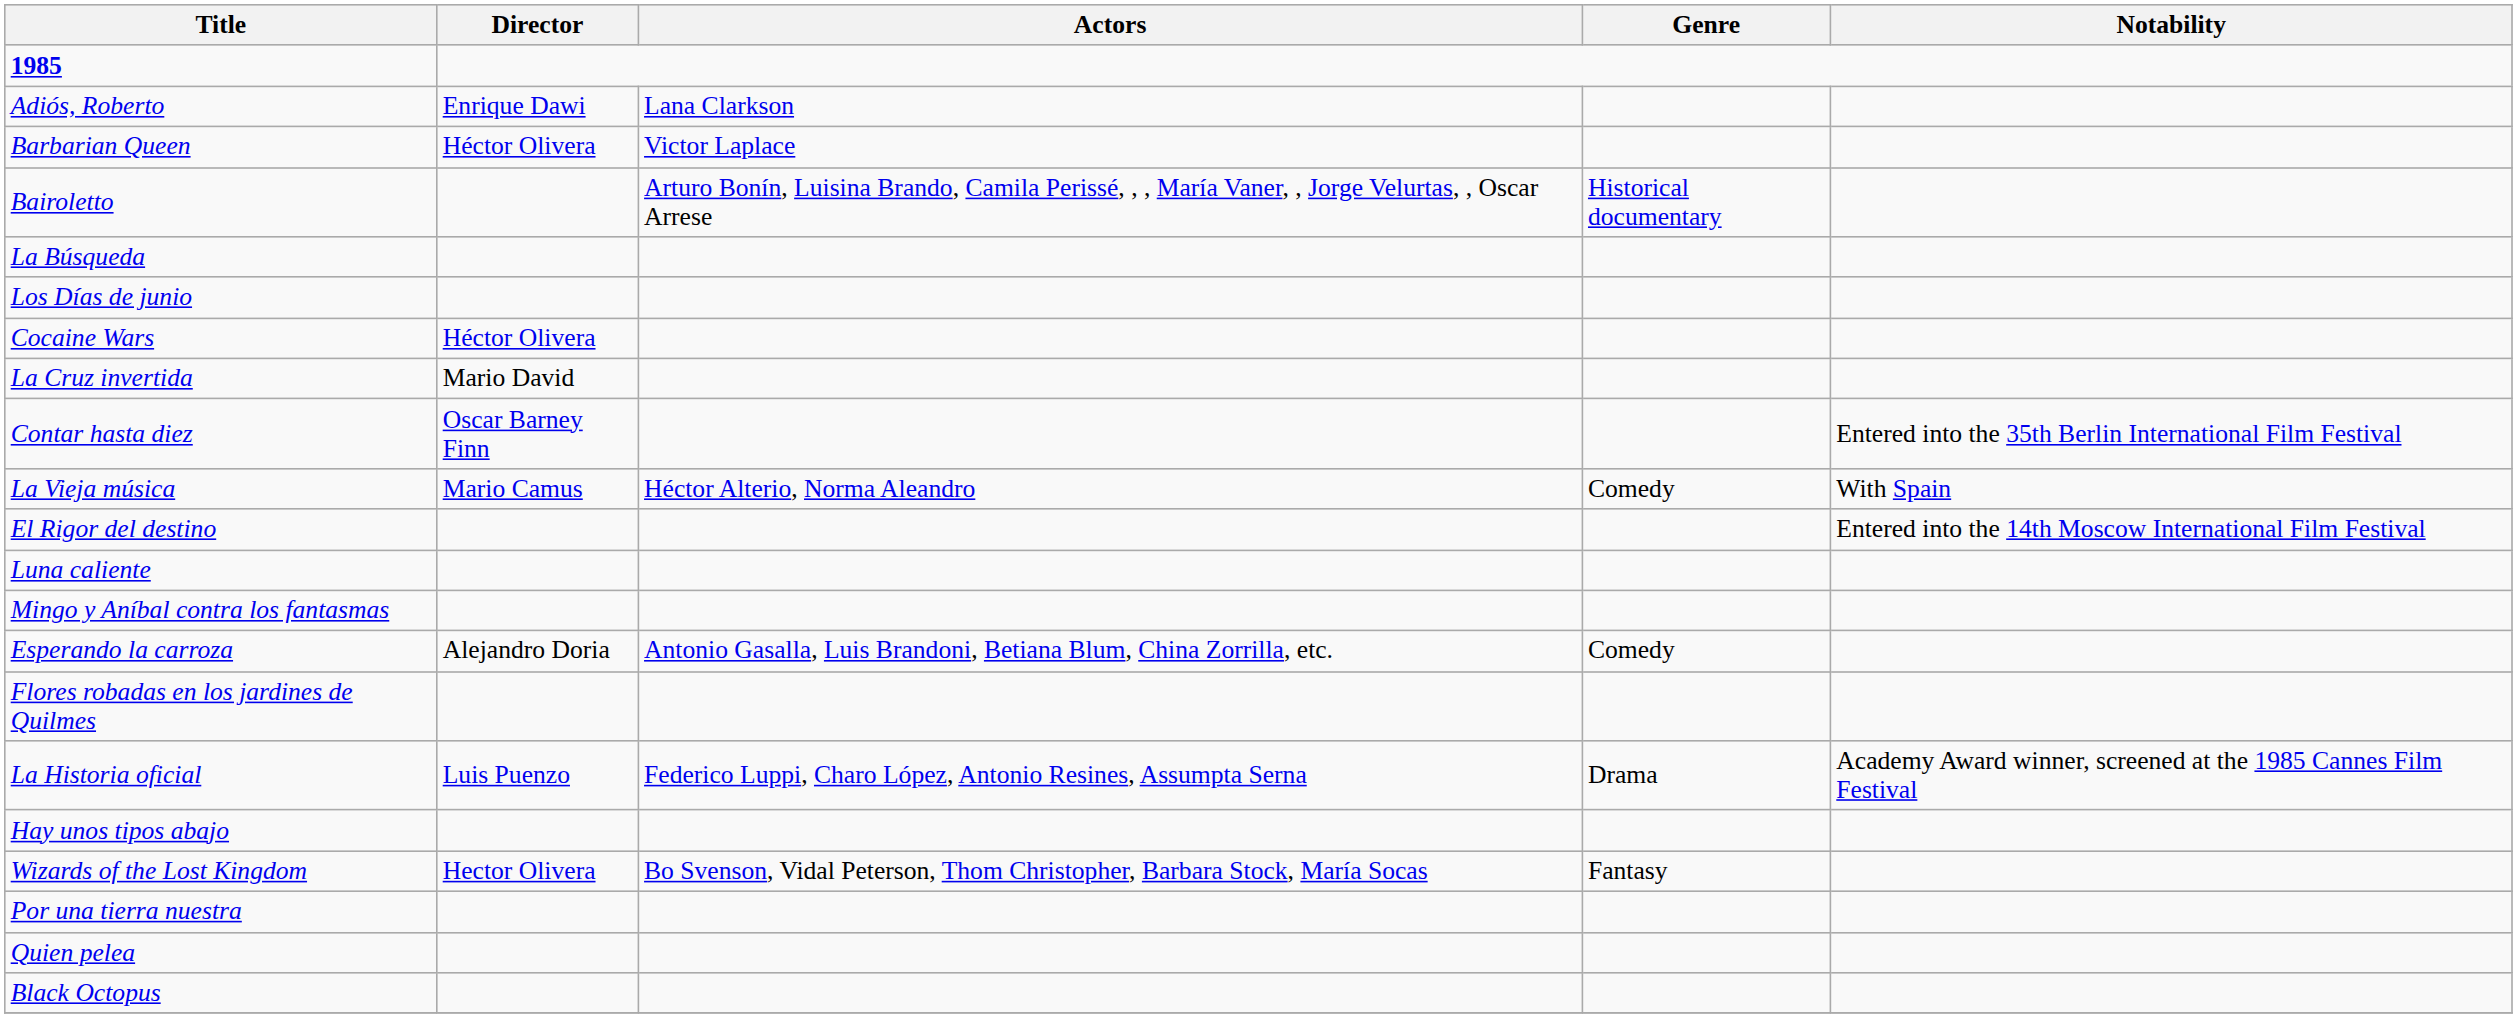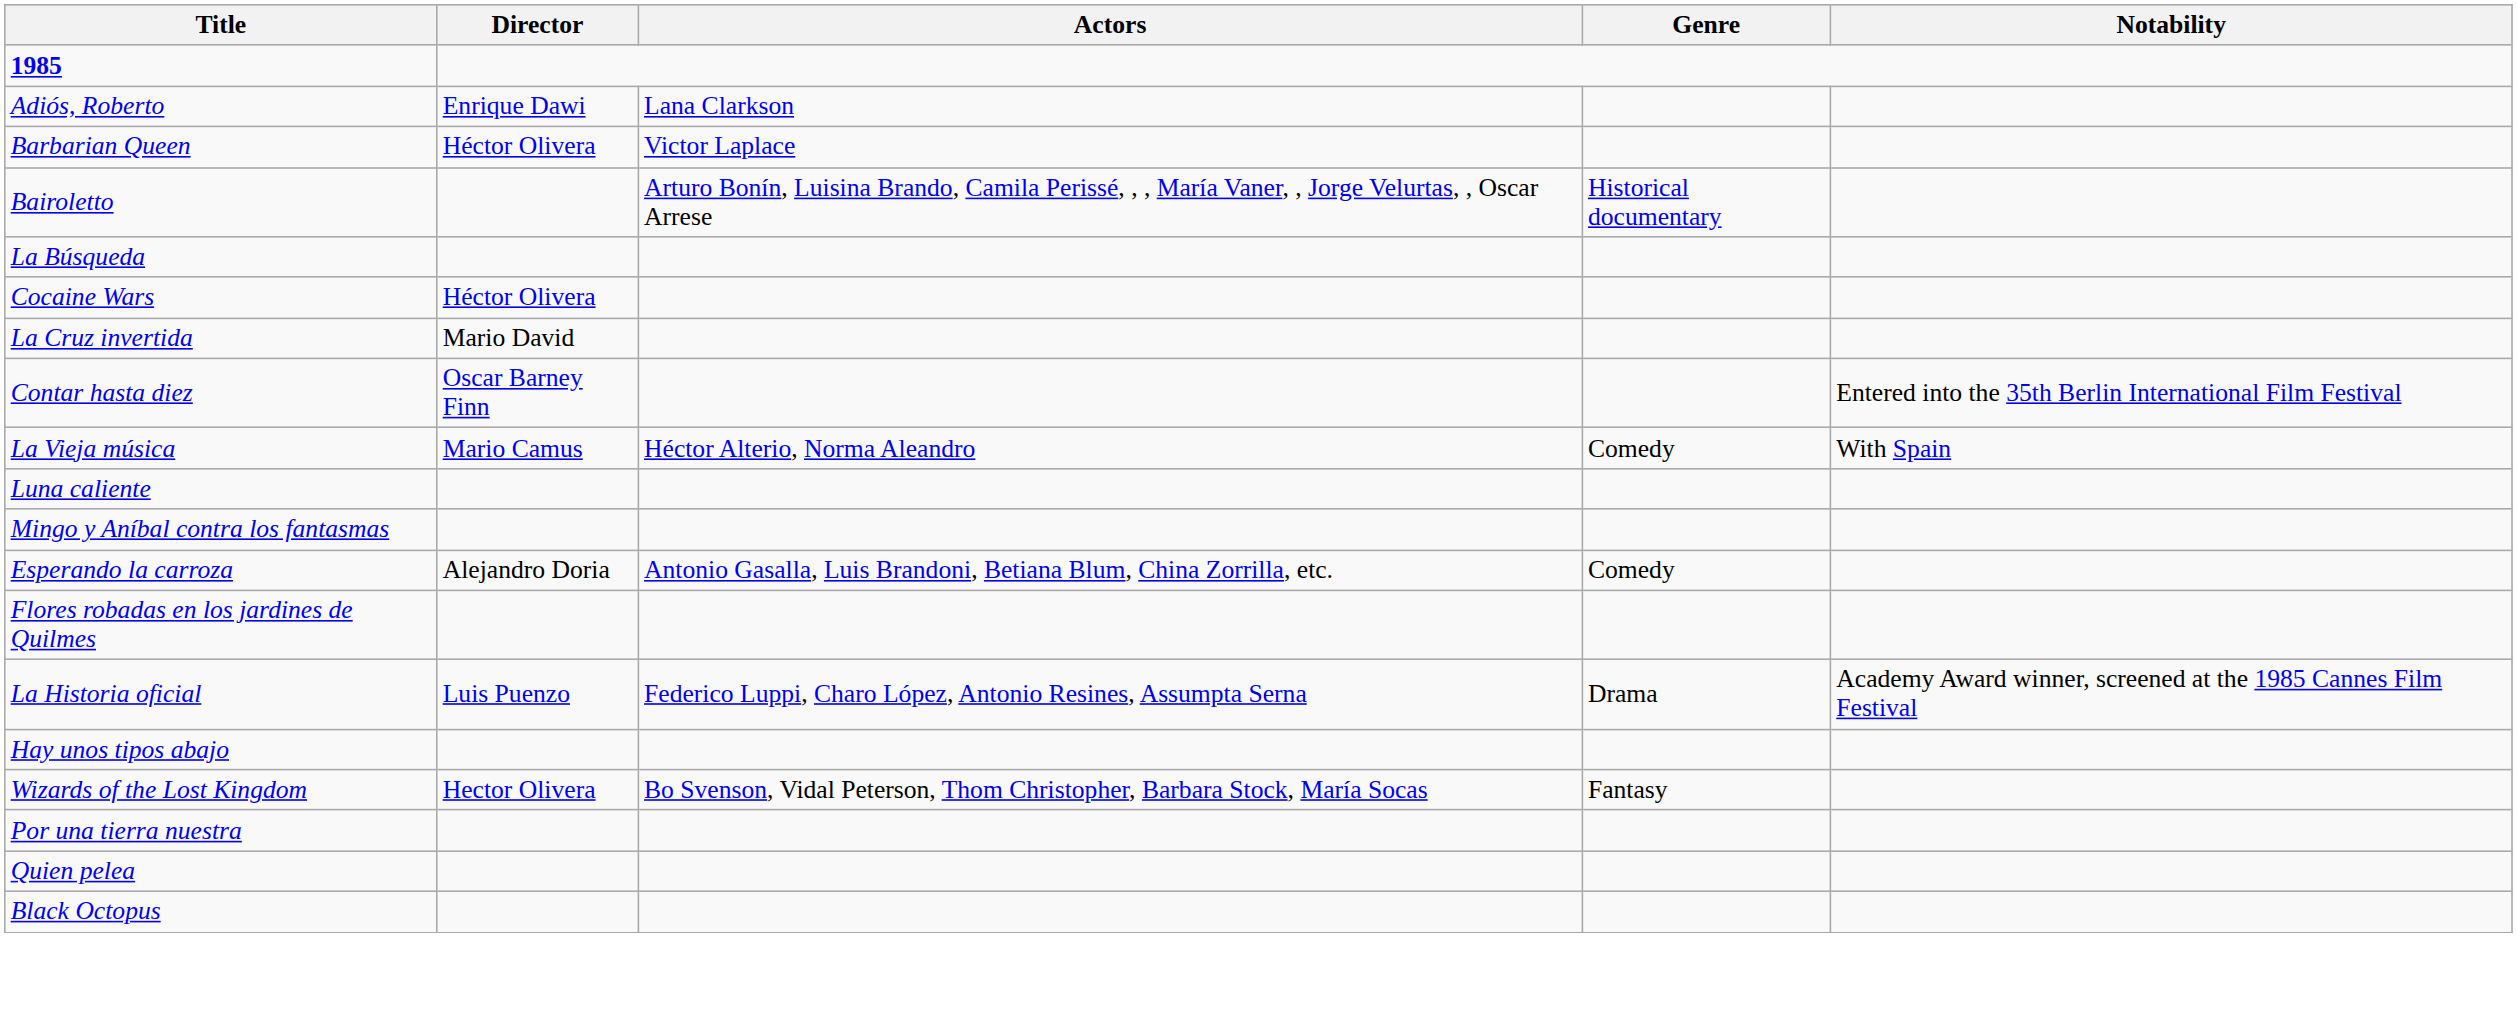 <table class="wikitable">
 <tr>
 <th>Title</th>
 <th>Director</th>
 <th>Actors</th>
 <th>Genre</th>
 <th>Notability</th>
 </tr>
 <tr>
 <td><strong><a href='#'>1985</a></strong></td>
 </tr>
 <tr>
 <td><em><a href='#'>Adiós, Roberto</a></em></td>
 <td><a href='#'>Enrique Dawi</a></td>
 <td><a href='#'>Lana Clarkson</a></td>
 <td></td>
 <td></td>
 </tr>
 <tr>
 <td><em><a href='#'>Barbarian Queen</a></em></td>
 <td><a href='#'>Héctor Olivera</a></td>
 <td><a href='#'>Victor Laplace</a></td>
 <td></td>
 <td></td>
 </tr>
 <tr>
 <td><em><a href='#'>Bairoletto</a></em></td>
 <td></td>
 <td><a href='#'>Arturo Bonín</a>, <a href='#'>Luisina Brando</a>, <a href='#'>Camila Perissé</a>, , , <a href='#'>María Vaner</a>, , <a href='#'>Jorge Velurtas</a>, , Oscar Arrese</td>
 <td><a href='#'>Historical</a> <a href='#'>documentary</a></td>
 <td></td>
 </tr>
 <tr>
 <td><em><a href='#'>La Búsqueda</a></em></td>
 <td></td>
 <td></td>
 <td></td>
 <td></td>
 </tr>
 <tr>
-<td><em><a href='#'>Los Días de junio</a></em></td>
-<td></td>
-<td></td>
-<td></td>
-<td></td>
-</tr>
-<tr>
 <td><em><a href='#'>Cocaine Wars</a></em></td>
 <td><a href='#'>Héctor Olivera</a></td>
 <td></td>
 <td></td>
 <td></td>
 </tr>
 <tr>
 <td><em><a href='#'>La Cruz invertida</a></em></td>
 <td>Mario David</td>
 <td></td>
 <td></td>
 <td></td>
 </tr>
 <tr>
 <td><em><a href='#'>Contar hasta diez</a></em></td>
 <td><a href='#'>Oscar Barney Finn</a></td>
 <td></td>
 <td></td>
 <td>Entered into the <a href='#'>35th Berlin International Film Festival</a></td>
 </tr>
 <tr>
 <td><em><a href='#'>La Vieja música</a></em></td>
 <td><a href='#'>Mario Camus</a></td>
 <td><a href='#'>Héctor Alterio</a>, <a href='#'>Norma Aleandro</a></td>
 <td>Comedy</td>
 <td>With <a href='#'>Spain</a></td>
-</tr>
-<tr>
-<td><em><a href='#'>El Rigor del destino</a></em></td>
-<td></td>
-<td></td>
-<td></td>
-<td>Entered into the <a href='#'>14th Moscow International Film Festival</a></td>
 </tr>
 <tr>
 <td><em><a href='#'>Luna caliente</a></em></td>
 <td></td>
 <td></td>
 <td></td>
 <td></td>
 </tr>
 <tr>
 <td><em><a href='#'>Mingo y Aníbal contra los fantasmas</a></em></td>
 <td></td>
 <td></td>
 <td></td>
 <td></td>
 </tr>
 <tr>
 <td><em><a href='#'>Esperando la carroza</a></em></td>
 <td>Alejandro Doria</td>
 <td><a href='#'>Antonio Gasalla</a>, <a href='#'>Luis Brandoni</a>, <a href='#'>Betiana Blum</a>, <a href='#'>China Zorrilla</a>, etc.</td>
 <td>Comedy</td>
 <td></td>
 </tr>
 <tr>
 <td><em><a href='#'>Flores robadas en los jardines de Quilmes</a></em></td>
 <td></td>
 <td></td>
 <td></td>
 <td></td>
 </tr>
 <tr>
 <td><em><a href='#'>La Historia oficial</a></em></td>
 <td><a href='#'>Luis Puenzo</a></td>
 <td><a href='#'>Federico Luppi</a>, <a href='#'>Charo López</a>, <a href='#'>Antonio Resines</a>, <a href='#'>Assumpta Serna</a></td>
 <td>Drama</td>
 <td>Academy Award winner, screened at the <a href='#'>1985 Cannes Film Festival</a></td>
 </tr>
 <tr>
 <td><em><a href='#'>Hay unos tipos abajo</a></em></td>
 <td></td>
 <td></td>
 <td></td>
 <td></td>
 </tr>
 <tr>
 <td><em><a href='#'>Wizards of the Lost Kingdom</a></em></td>
 <td><a href='#'>Hector Olivera</a></td>
 <td><a href='#'>Bo Svenson</a>, Vidal Peterson, <a href='#'>Thom Christopher</a>, <a href='#'>Barbara Stock</a>, <a href='#'>María Socas</a></td>
 <td>Fantasy</td>
 <td></td>
 </tr>
 <tr>
 <td><em><a href='#'>Por una tierra nuestra</a></em></td>
 <td></td>
 <td></td>
 <td></td>
 <td></td>
 </tr>
 <tr>
 <td><em><a href='#'>Quien pelea</a></em></td>
 <td></td>
 <td></td>
 <td></td>
 <td></td>
 </tr>
 <tr>
 <td><em><a href='#'>Black Octopus</a></em></td>
 <td></td>
 <td></td>
 <td></td>
 <td></td>
 </tr>
 <tr>
 </tr>
 </table>
